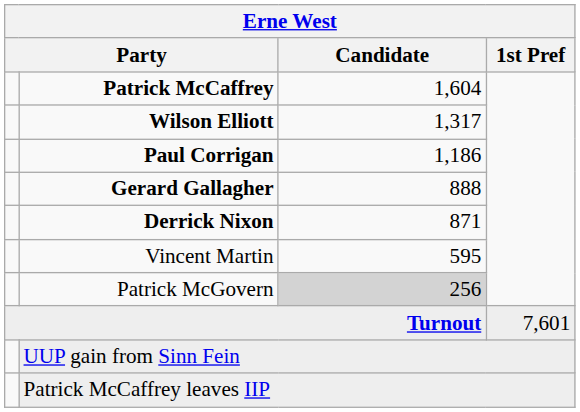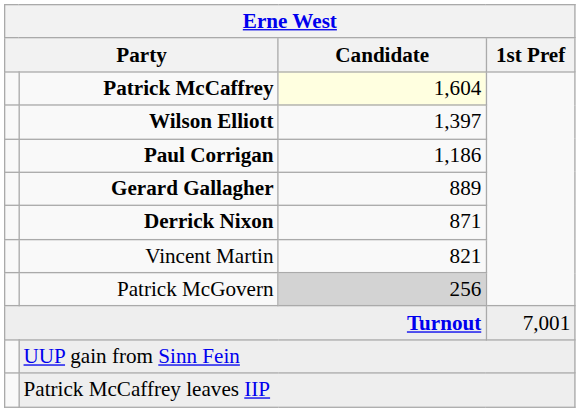 <table class="wikitable">
 <tr>
 <th colspan="4" align="center"><a href='#'>Erne West</a></th>
 </tr>
 <tr>
 <th colspan="2" align="center" width=200>Party</th>
 <th width=150>Candidate</th>
 <th width=60>1st Pref</th>
 </tr>
 <tr>
 <td></td>
 <td align="right"><strong>Patrick McCaffrey</strong></td>
-<td align="right">1,604</td>
+<td align="right" style="background: lightyellow;">1,604</td>
 </tr>
 <tr>
 <td></td>
 <td align="right"><strong>Wilson Elliott</strong></td>
-<td align="right">1,317</td>
+<td align="right">1,397</td>
 </tr>
 <tr>
 <td></td>
 <td align="right"><strong>Paul Corrigan</strong></td>
 <td align="right">1,186</td>
 </tr>
 <tr>
 <td></td>
 <td align="right"><strong>Gerard Gallagher</strong></td>
-<td align="right">888</td>
+<td align="right">889</td>
 </tr>
 <tr>
 <td></td>
 <td align="right"><strong>Derrick Nixon</strong></td>
 <td align="right">871</td>
 </tr>
 <tr>
 <td></td>
 <td align="right">Vincent Martin</td>
-<td align="right">595</td>
+<td align="right">821</td>
 </tr>
 <tr>
 <td></td>
 <td align="right">Patrick McGovern</td>
 <td align="right" style="background: lightgrey;">256</td>
 </tr>
 <tr bgcolor="EEEEEE">
 <td colspan=3 align="right"><strong><a href='#'>Turnout</a></strong></td>
-<td align="right">7,601</td>
+<td align="right">7,001</td>
 </tr>
 <tr>
 <td bgcolor=></td>
 <td colspan=3 bgcolor="EEEEEE"><a href='#'>UUP</a> gain from <a href='#'>Sinn Fein</a></td>
 </tr>
 <tr>
 <td bgcolor=></td>
 <td colspan=3 bgcolor="EEEEEE">Patrick McCaffrey leaves <a href='#'>IIP</a></td>
 </tr>
 </table>
